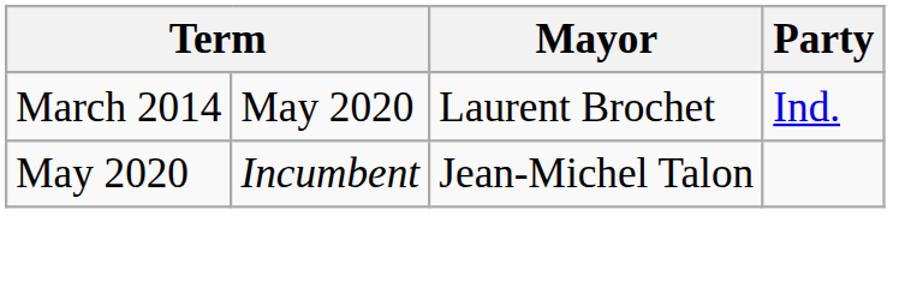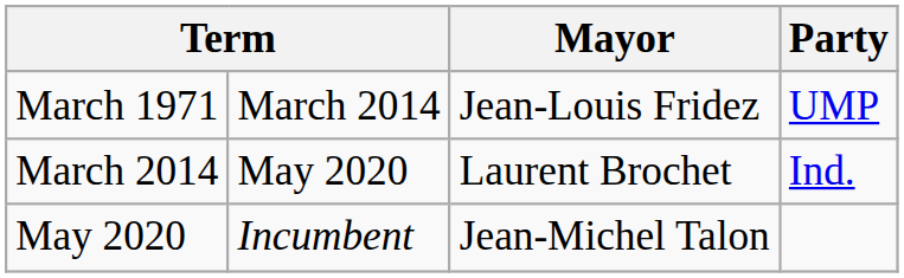 <table class="wikitable">
 <tr>
 <th colspan="2">Term</th>
 <th>Mayor</th>
 <th>Party</th>
+</tr>
+<tr>
+<td>March 1971</td>
+<td>March 2014</td>
+<td>Jean-Louis Fridez</td>
+<td><a href='#'>UMP</a></td>
 </tr>
 <tr>
 <td>March 2014</td>
 <td>May 2020</td>
 <td>Laurent Brochet</td>
 <td><a href='#'>Ind.</a></td>
 </tr>
 <tr>
 <td>May 2020</td>
 <td><em>Incumbent</em></td>
 <td>Jean-Michel Talon</td>
 <td></td>
 </tr>
 </table>
